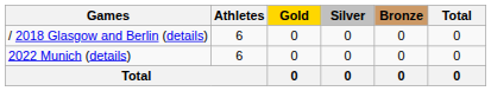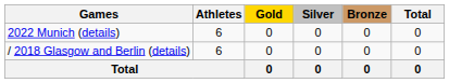 <table class="wikitable" style="text-align:center; font-size:90%;">
 <tr>
 <th>Games</th>
 <th>Athletes</th>
 <td style="background:gold; width:3.7em; font-weight:bold;">Gold</td>
 <td style="background:silver; width:3.7em; font-weight:bold;">Silver</td>
 <td style="background:#cc9966; width:3.7em; font-weight:bold;">Bronze</td>
 <th style="width:4em; font-weight:bold;">Total</th>
 </tr>
 <tr>
-<td align=left>/ <a href='#'>2018 Glasgow and Berlin</a> (<a href='#'>details</a>)</td>
+<td align=left> <a href='#'>2022 Munich</a> (<a href='#'>details</a>)</td>
 <td>6</td>
 <td>0</td>
 <td>0</td>
 <td>0</td>
 <td>0</td>
 </tr>
 <tr>
-<td align=left> <a href='#'>2022 Munich</a> (<a href='#'>details</a>)</td>
+<td align=left>/ <a href='#'>2018 Glasgow and Berlin</a> (<a href='#'>details</a>)</td>
 <td>6</td>
 <td>0</td>
 <td>0</td>
 <td>0</td>
 <td>0</td>
 </tr>
 <tr>
 <th colspan=2>Total</th>
 <th>0</th>
 <th>0</th>
 <th>0</th>
 <th>0</th>
 </tr>
 </table>
